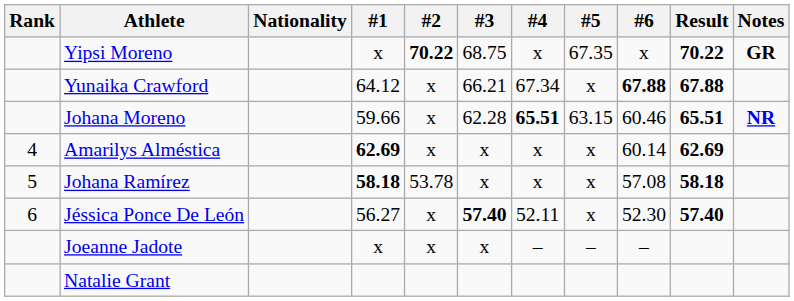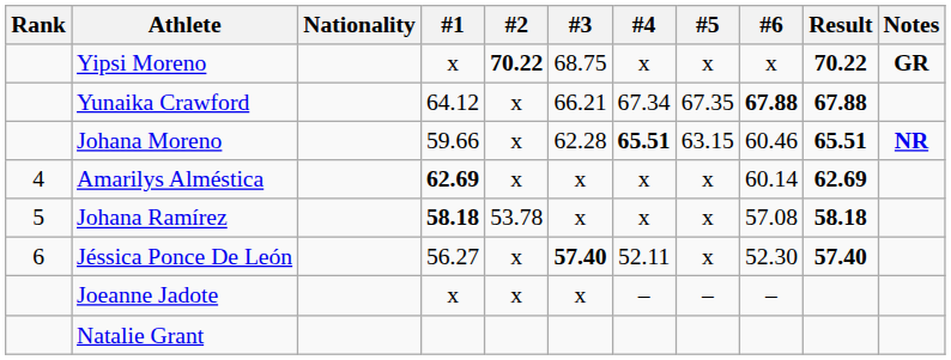 <table class="wikitable sortable" style="text-align:center;font-size:95%">
 <tr>
 <th>Rank</th>
 <th>Athlete</th>
 <th>Nationality</th>
 <th>#1</th>
 <th>#2</th>
 <th>#3</th>
 <th>#4</th>
 <th>#5</th>
 <th>#6</th>
 <th>Result</th>
 <th>Notes</th>
 </tr>
 <tr>
 <td></td>
 <td align="left"><a href='#'>Yipsi Moreno</a></td>
 <td align=left></td>
 <td>x</td>
 <td><strong>70.22</strong></td>
 <td>68.75</td>
 <td>x</td>
-<td>67.35</td>
+<td>x</td>
 <td>x</td>
 <td><strong>70.22</strong></td>
 <td><strong>GR</strong></td>
 </tr>
 <tr>
 <td></td>
 <td align="left"><a href='#'>Yunaika Crawford</a></td>
 <td align=left></td>
 <td>64.12</td>
 <td>x</td>
 <td>66.21</td>
 <td>67.34</td>
-<td>x</td>
+<td>67.35</td>
 <td><strong>67.88</strong></td>
 <td><strong>67.88</strong></td>
 <td></td>
 </tr>
 <tr>
 <td></td>
 <td align="left"><a href='#'>Johana Moreno</a></td>
 <td align=left></td>
 <td>59.66</td>
 <td>x</td>
 <td>62.28</td>
 <td><strong>65.51</strong></td>
 <td>63.15</td>
 <td>60.46</td>
 <td><strong>65.51</strong></td>
 <td><strong><a href='#'>NR</a></strong></td>
 </tr>
 <tr>
 <td>4</td>
 <td align="left"><a href='#'>Amarilys Alméstica</a></td>
 <td align=left></td>
 <td><strong>62.69</strong></td>
 <td>x</td>
 <td>x</td>
 <td>x</td>
 <td>x</td>
 <td>60.14</td>
 <td><strong>62.69</strong></td>
 <td></td>
 </tr>
 <tr>
 <td>5</td>
 <td align="left"><a href='#'>Johana Ramírez</a></td>
 <td align=left></td>
 <td><strong>58.18</strong></td>
 <td>53.78</td>
 <td>x</td>
 <td>x</td>
 <td>x</td>
 <td>57.08</td>
 <td><strong>58.18</strong></td>
 <td></td>
 </tr>
 <tr>
 <td>6</td>
 <td align="left"><a href='#'>Jéssica Ponce De León</a></td>
 <td align=left></td>
 <td>56.27</td>
 <td>x</td>
 <td><strong>57.40</strong></td>
 <td>52.11</td>
 <td>x</td>
 <td>52.30</td>
 <td><strong>57.40</strong></td>
 <td></td>
 </tr>
 <tr>
 <td></td>
 <td align="left"><a href='#'>Joeanne Jadote</a></td>
 <td align=left></td>
 <td>x</td>
 <td>x</td>
 <td>x</td>
 <td>–</td>
 <td>–</td>
 <td>–</td>
 <td><strong></strong></td>
 <td></td>
 </tr>
 <tr>
 <td></td>
 <td align="left"><a href='#'>Natalie Grant</a></td>
 <td align=left></td>
 <td></td>
 <td></td>
 <td></td>
 <td></td>
 <td></td>
 <td></td>
 <td><strong></strong></td>
 <td></td>
 </tr>
 </table>
